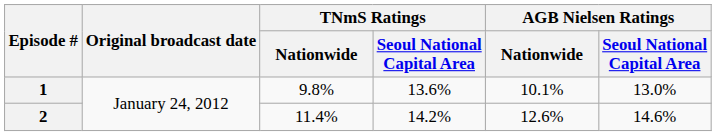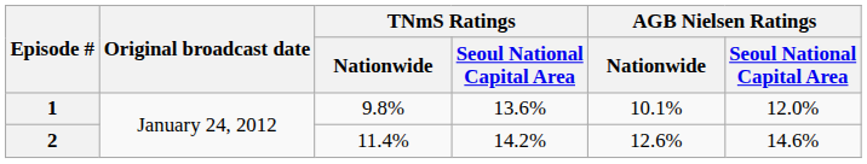 <table class=wikitable style="text-align:center">
 <tr>
 <th rowspan="2">Episode #</th>
 <th rowspan="2">Original broadcast date</th>
 <th colspan="2">TNmS Ratings</th>
 <th colspan="2">AGB Nielsen Ratings</th>
 </tr>
 <tr>
 <th width=100>Nationwide</th>
 <th width=100><a href='#'>Seoul National Capital Area</a></th>
 <th width=100>Nationwide</th>
 <th width=100><a href='#'>Seoul National Capital Area</a></th>
 </tr>
 <tr>
 <th>1</th>
 <td rowspan=2>January 24, 2012</td>
 <td>9.8%</td>
 <td>13.6%</td>
 <td>10.1%</td>
-<td>13.0%</td>
+<td>12.0%</td>
 </tr>
 <tr>
 <th>2</th>
 <td>11.4%</td>
 <td>14.2%</td>
 <td>12.6%</td>
 <td>14.6%</td>
 </tr>
 </table>
